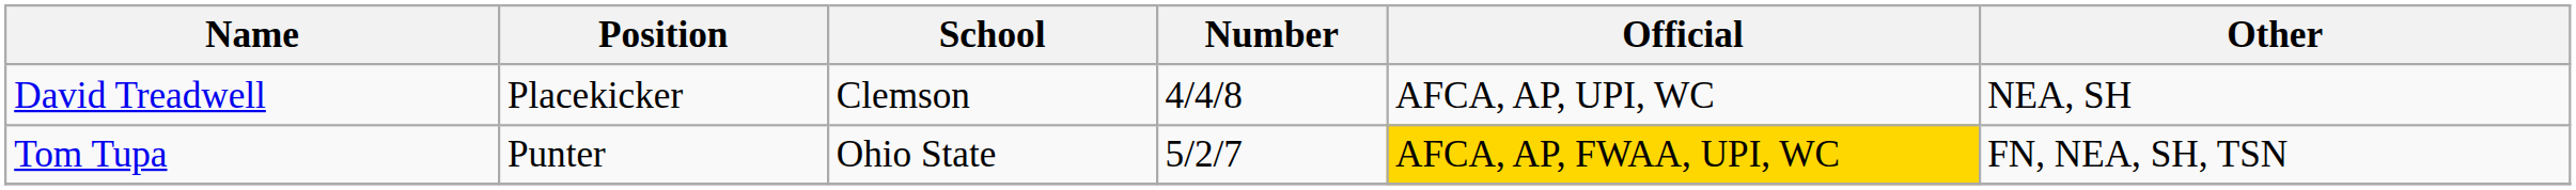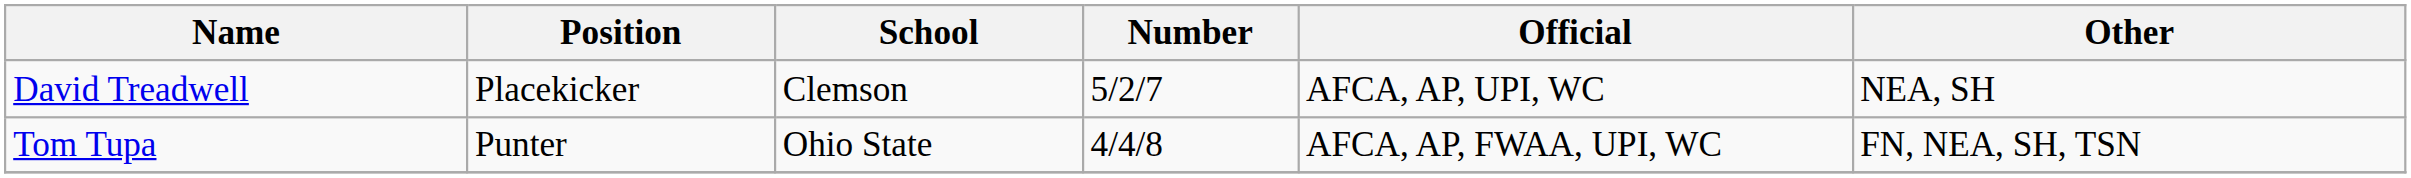 <table class="wikitable sortable">
 <tr>
 <th bgcolor="#DDDDFF" width="15%">Name</th>
 <th bgcolor="#DDDDFF" width="10%">Position</th>
 <th bgcolor="#DDDDFF" width="10%">School</th>
 <th bgcolor="#DDDDFF" width="7%">Number</th>
 <th bgcolor="#DDDDFF" width="18%">Official</th>
 <th bgcolor="#DDDDFF" width="18%">Other</th>
 </tr>
 <tr align="left">
 <td><a href='#'>David Treadwell</a></td>
 <td>Placekicker</td>
 <td>Clemson</td>
-<td>4/4/8</td>
+<td>5/2/7</td>
 <td>AFCA, AP, UPI, WC</td>
 <td>NEA, SH</td>
 </tr>
 <tr align="left">
 <td><a href='#'>Tom Tupa</a></td>
 <td>Punter</td>
 <td>Ohio State</td>
-<td>5/2/7</td>
-<td style="background: gold;">AFCA, AP, FWAA, UPI, WC</td>
+<td>4/4/8</td>
+<td>AFCA, AP, FWAA, UPI, WC</td>
 <td>FN, NEA, SH, TSN</td>
 </tr>
 <tr align="left">
 </tr>
 </table>
